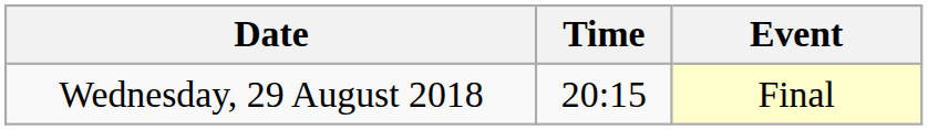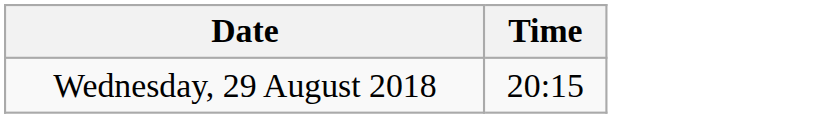 <table class = "wikitable" style="text-align:center;">
 <tr>
 <th width=220>Date</th>
 <th width=50>Time</th>
-<th width=100>Event</th>
 </tr>
 <tr>
 <td>Wednesday, 29 August 2018</td>
 <td>20:15</td>
-<td bgcolor=ffffcc>Final</td>
 </tr>
 </table>
